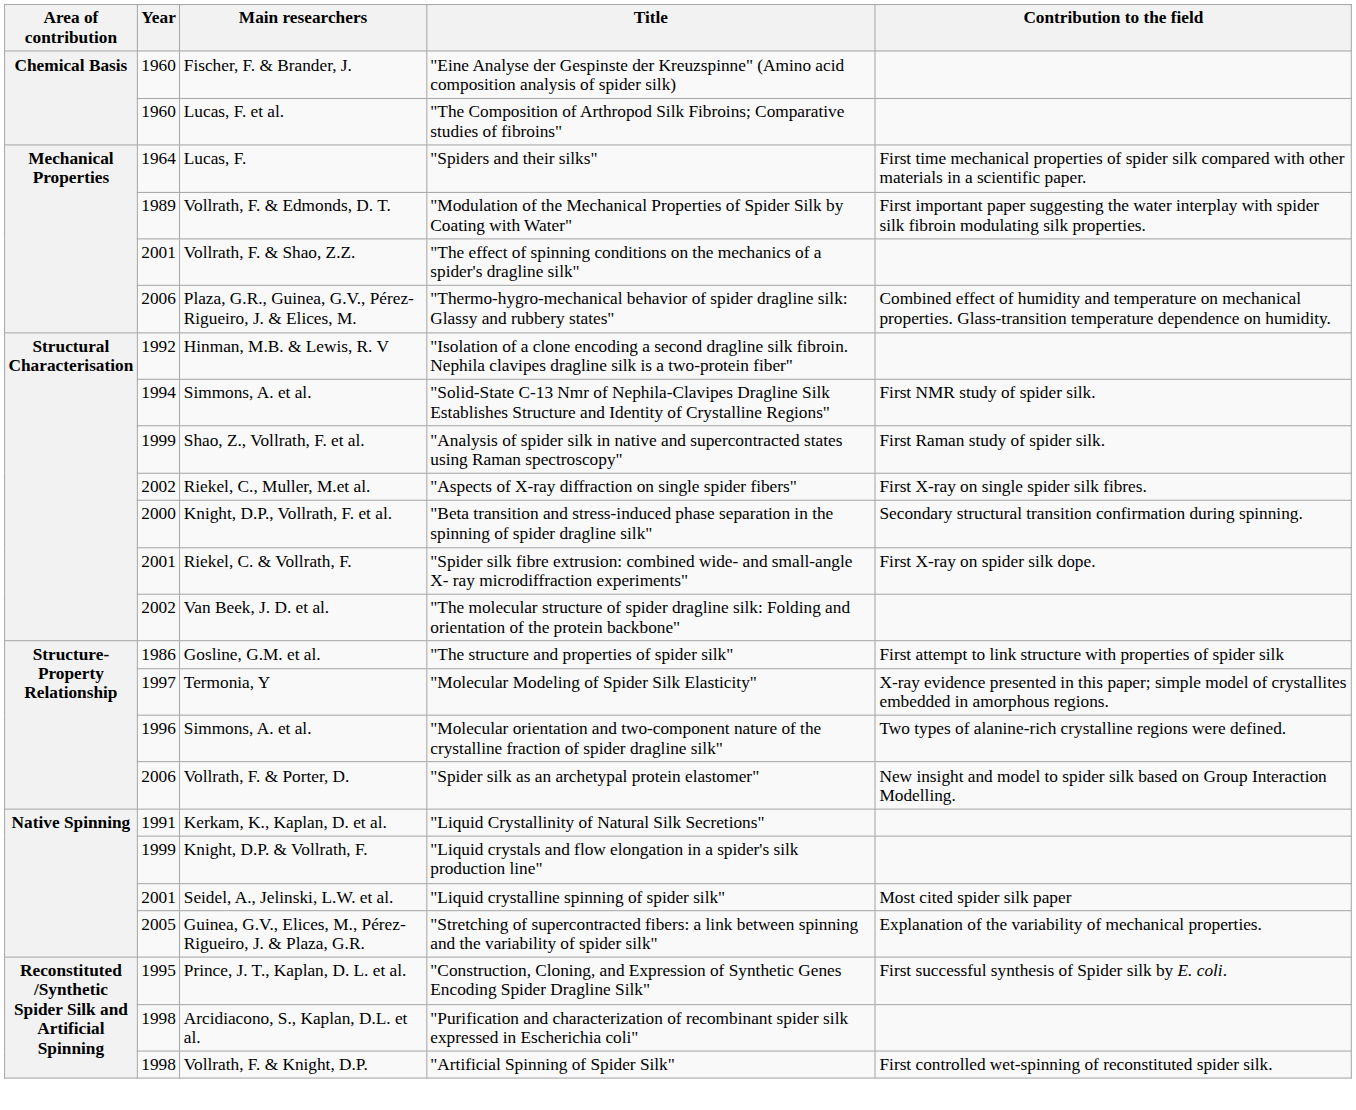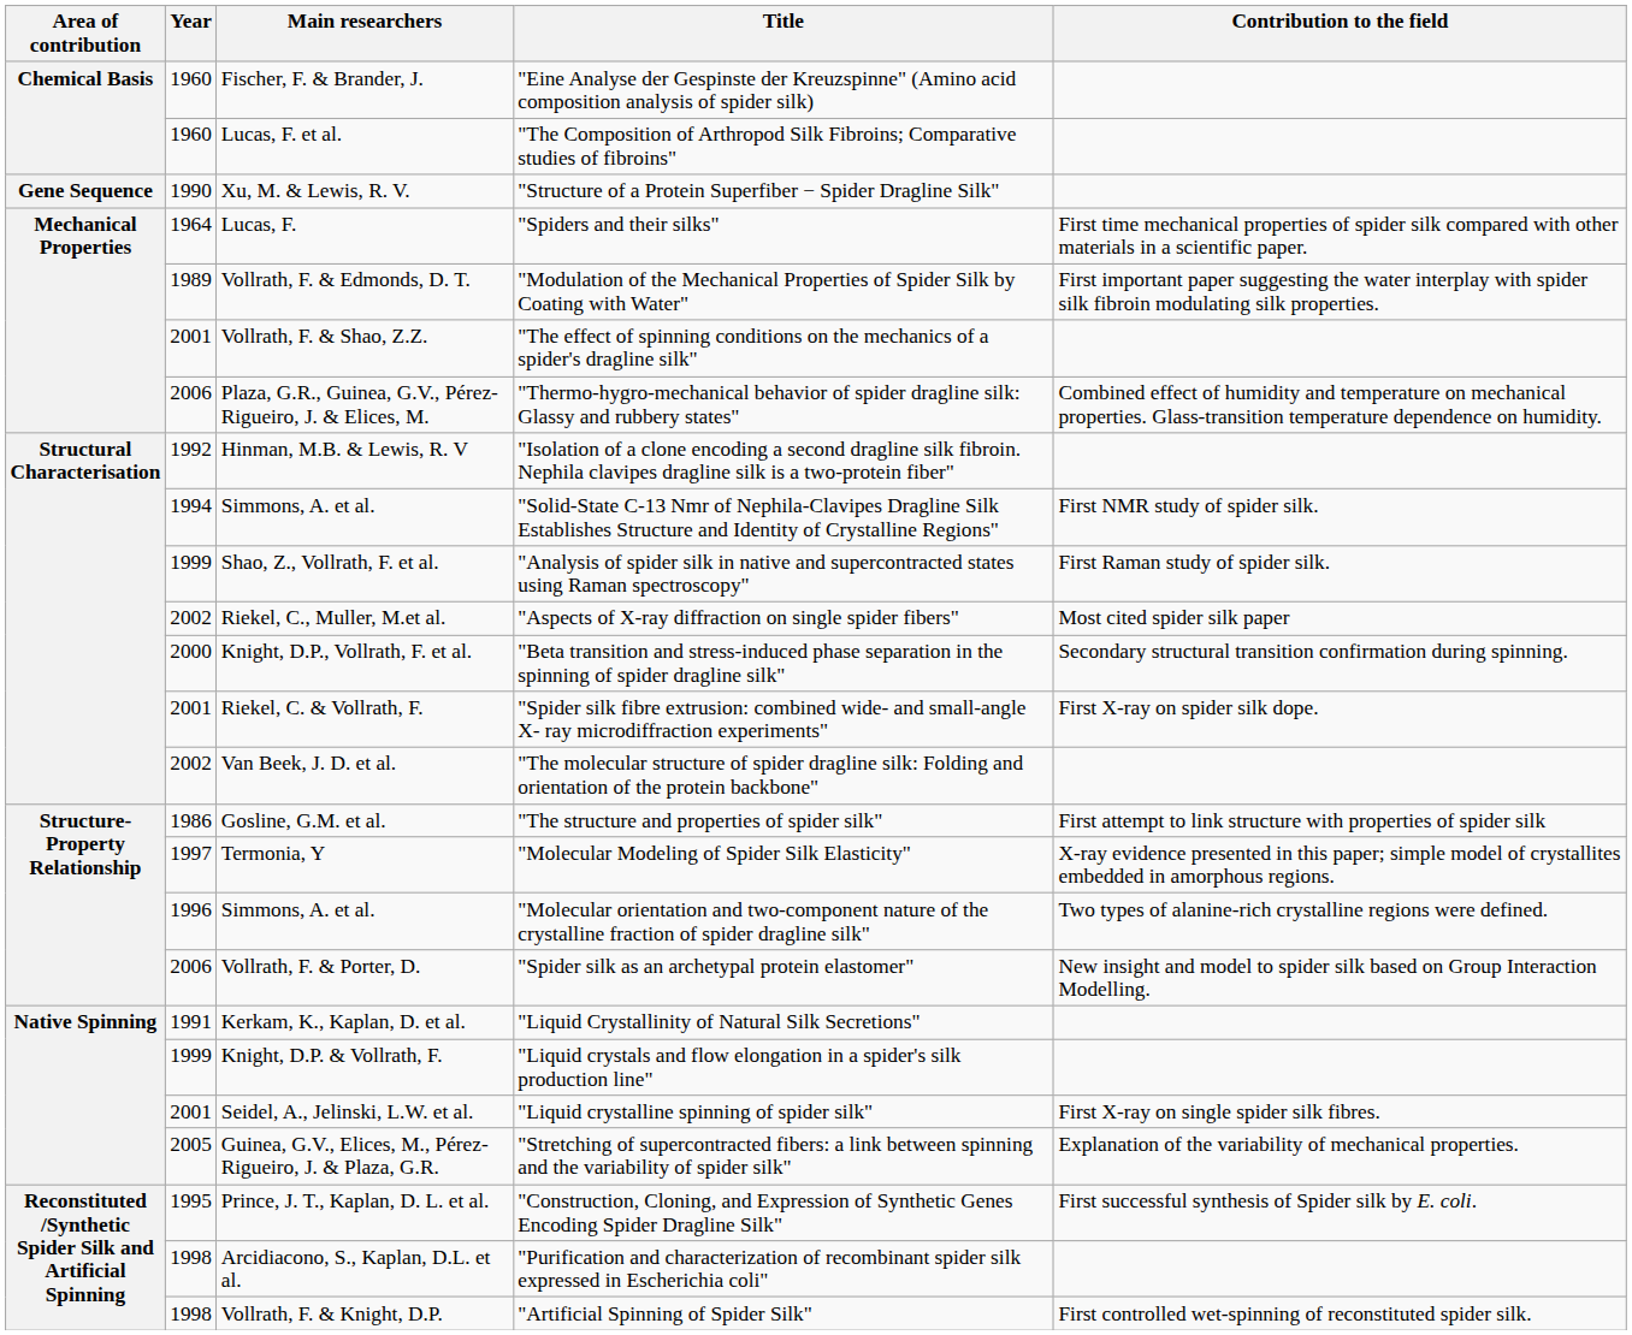 <table class="wikitable" style="text-align: left;">
 <tr valign="top">
 <th scope="col" width="50pt">Area of contribution</th>
 <th scope="col">Year</th>
 <th scope="col">Main researchers</th>
 <th scope="col">Title</th>
 <th scope="col">Contribution to the field</th>
 </tr>
 <tr valign="top">
 <th scope="row" rowspan="2">Chemical Basis</th>
 <td>1960</td>
 <td>Fischer, F. & Brander, J.</td>
 <td>"Eine Analyse der Gespinste der Kreuzspinne" (Amino acid composition analysis of spider silk)</td>
 <td></td>
 </tr>
 <tr valign="top">
 <td>1960</td>
 <td>Lucas, F. et al.</td>
 <td>"The Composition of Arthropod Silk Fibroins; Comparative studies of fibroins"</td>
+<td></td>
+</tr>
+<tr valign="top">
+<th scope="row">Gene Sequence</th>
+<td>1990</td>
+<td>Xu, M. & Lewis, R. V.</td>
+<td>"Structure of a Protein Superfiber − Spider Dragline Silk"</td>
 <td></td>
 </tr>
 <tr valign="top">
 <th scope="row" rowspan="4">Mechanical Properties</th>
 <td>1964</td>
 <td>Lucas, F.</td>
 <td>"Spiders and their silks"</td>
 <td>First time mechanical properties of spider silk compared with other materials in a scientific paper.</td>
 </tr>
 <tr valign="top">
 <td>1989</td>
 <td>Vollrath, F. & Edmonds, D. T.</td>
 <td>"Modulation of the Mechanical Properties of Spider Silk by Coating with Water"</td>
 <td>First important paper suggesting the water interplay with spider silk fibroin modulating silk properties.</td>
 </tr>
 <tr valign="top">
 <td>2001</td>
 <td>Vollrath, F. & Shao, Z.Z.</td>
 <td>"The effect of spinning conditions on the mechanics of a spider's dragline silk"</td>
 <td></td>
 </tr>
 <tr valign="top">
 <td>2006</td>
 <td>Plaza, G.R., Guinea, G.V., Pérez-Rigueiro, J. & Elices, M.</td>
 <td>"Thermo-hygro-mechanical behavior of spider dragline silk: Glassy and rubbery states"</td>
 <td>Combined effect of humidity and temperature on mechanical properties. Glass-transition temperature dependence on humidity.</td>
 </tr>
 <tr valign="top">
 <th scope="row" rowspan="7">Structural Characterisation</th>
 <td>1992</td>
 <td>Hinman, M.B. & Lewis, R. V</td>
 <td>"Isolation of a clone encoding a second dragline silk fibroin. Nephila clavipes dragline silk is a two-protein fiber"</td>
 <td></td>
 </tr>
 <tr valign="top">
 <td>1994</td>
 <td>Simmons, A. et al.</td>
 <td>"Solid-State C-13 Nmr of Nephila-Clavipes Dragline Silk Establishes Structure and Identity of Crystalline Regions"</td>
 <td>First NMR study of spider silk.</td>
 </tr>
 <tr valign="top">
 <td>1999</td>
 <td>Shao, Z., Vollrath, F. et al.</td>
 <td>"Analysis of spider silk in native and supercontracted states using Raman spectroscopy"</td>
 <td>First Raman study of spider silk.</td>
 </tr>
 <tr valign="top">
 <td>2002</td>
 <td>Riekel, C., Muller, M.et al.</td>
 <td>"Aspects of X-ray diffraction on single spider fibers"</td>
-<td>First X-ray on single spider silk fibres.</td>
+<td>Most cited spider silk paper</td>
 </tr>
 <tr valign="top">
 <td>2000</td>
 <td>Knight, D.P., Vollrath, F. et al.</td>
 <td>"Beta transition and stress-induced phase separation in the spinning of spider dragline silk"</td>
 <td>Secondary structural transition confirmation during spinning.</td>
 </tr>
 <tr valign="top">
 <td>2001</td>
 <td>Riekel, C. & Vollrath, F.</td>
 <td>"Spider silk fibre extrusion: combined wide- and small-angle X- ray microdiffraction experiments"</td>
 <td>First X-ray on spider silk dope.</td>
 </tr>
 <tr valign="top">
 <td>2002</td>
 <td>Van Beek, J. D. et al.</td>
 <td>"The molecular structure of spider dragline silk: Folding and orientation of the protein backbone"</td>
 <td></td>
 </tr>
 <tr valign="top">
 <th scope="row" rowspan="4">Structure-Property Relationship</th>
 <td>1986</td>
 <td>Gosline, G.M. et al.</td>
 <td>"The structure and properties of spider silk"</td>
 <td>First attempt to link structure with properties of spider silk</td>
 </tr>
 <tr valign="top">
 <td>1997</td>
 <td>Termonia, Y</td>
 <td>"Molecular Modeling of Spider Silk Elasticity"</td>
 <td>X-ray evidence presented in this paper; simple model of crystallites embedded in amorphous regions.</td>
 </tr>
 <tr valign="top">
 <td>1996</td>
 <td>Simmons, A. et al.</td>
 <td>"Molecular orientation and two-component nature of the crystalline fraction of spider dragline silk"</td>
 <td>Two types of alanine-rich crystalline regions were defined.</td>
 </tr>
 <tr valign="top">
 <td>2006</td>
 <td>Vollrath, F. & Porter, D.</td>
 <td>"Spider silk as an archetypal protein elastomer"</td>
 <td>New insight and model to spider silk based on Group Interaction Modelling.</td>
 </tr>
 <tr valign="top">
 <th scope="row" rowspan="4">Native Spinning</th>
 <td>1991</td>
 <td>Kerkam, K., Kaplan, D. et al.</td>
 <td>"Liquid Crystallinity of Natural Silk Secretions"</td>
 <td></td>
 </tr>
 <tr valign="top">
 <td>1999</td>
 <td>Knight, D.P. & Vollrath, F.</td>
 <td>"Liquid crystals and flow elongation in a spider's silk production line"</td>
 <td></td>
 </tr>
 <tr valign="top">
 <td>2001</td>
 <td>Seidel, A., Jelinski, L.W. et al.</td>
 <td>"Liquid crystalline spinning of spider silk"</td>
-<td>Most cited spider silk paper</td>
+<td>First X-ray on single spider silk fibres.</td>
 </tr>
 <tr valign="top">
 <td>2005</td>
 <td>Guinea, G.V., Elices, M., Pérez-Rigueiro, J. & Plaza, G.R.</td>
 <td>"Stretching of supercontracted fibers: a link between spinning and the variability of spider silk"</td>
 <td>Explanation of the variability of mechanical properties.</td>
 </tr>
 <tr valign="top">
 <th scope="row" rowspan="3">Reconstituted /Synthetic Spider Silk and Artificial Spinning</th>
 <td>1995</td>
 <td>Prince, J. T., Kaplan, D. L. et al.</td>
 <td>"Construction, Cloning, and Expression of Synthetic Genes Encoding Spider Dragline Silk"</td>
 <td>First successful synthesis of Spider silk by <em>E. coli</em>.</td>
 </tr>
 <tr valign="top">
 <td>1998</td>
 <td>Arcidiacono, S., Kaplan, D.L. et al.</td>
 <td>"Purification and characterization of recombinant spider silk expressed in Escherichia coli"</td>
 <td></td>
 </tr>
 <tr valign="top">
 <td>1998</td>
 <td>Vollrath, F. & Knight, D.P.</td>
 <td>"Artificial Spinning of Spider Silk"</td>
 <td>First controlled wet-spinning of reconstituted spider silk.</td>
 </tr>
 </table>
